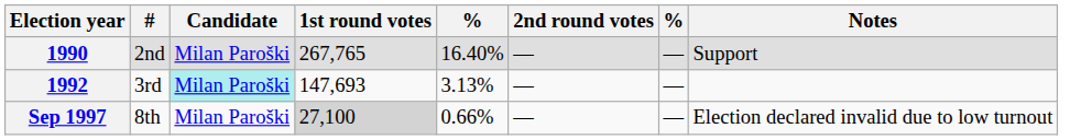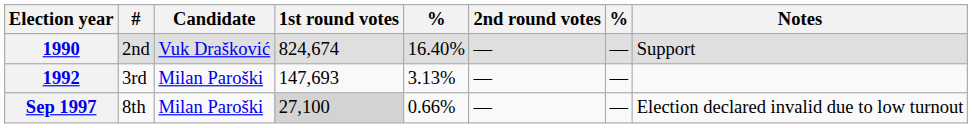 <table class="wikitable">
 <tr>
 <th>Election year</th>
 <th>#</th>
 <th>Candidate</th>
 <th>1st round votes</th>
 <th>%</th>
 <th>2nd round votes</th>
 <th>%</th>
 <th>Notes</th>
 </tr>
 <tr style="background:#dfdfdf;">
 <th><a href='#'>1990</a></th>
 <td align=center>2nd</td>
-<td><a href='#'>Milan Paroški</a></td>
-<td>267,765</td>
+<td><a href='#'>Vuk Drašković</a></td>
+<td>824,674</td>
 <td>16.40%</td>
 <td>—</td>
 <td>—</td>
 <td>Support</td>
 </tr>
 <tr>
 <th><a href='#'>1992</a></th>
 <td> 3rd</td>
-<td style="background: paleturquoise;"><a href='#'>Milan Paroški</a></td>
+<td><a href='#'>Milan Paroški</a></td>
 <td>147,693</td>
 <td>3.13%</td>
 <td>—</td>
 <td>—</td>
 <td></td>
 </tr>
 <tr>
 <th><a href='#'>Sep 1997</a></th>
 <td> 8th</td>
 <td><a href='#'>Milan Paroški</a></td>
 <td style="background: lightgrey;">27,100</td>
 <td>0.66%</td>
 <td>—</td>
 <td>—</td>
 <td>Election declared invalid due to low turnout</td>
 </tr>
 </table>
